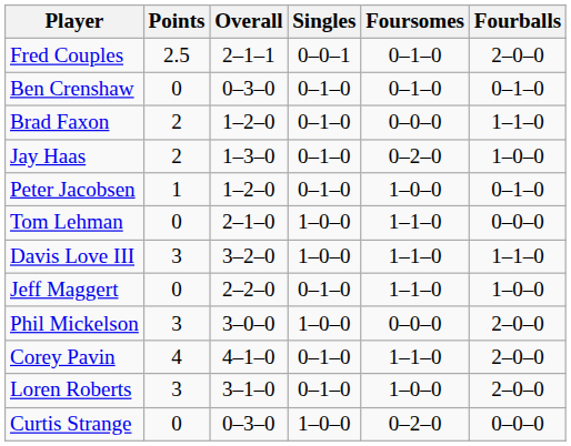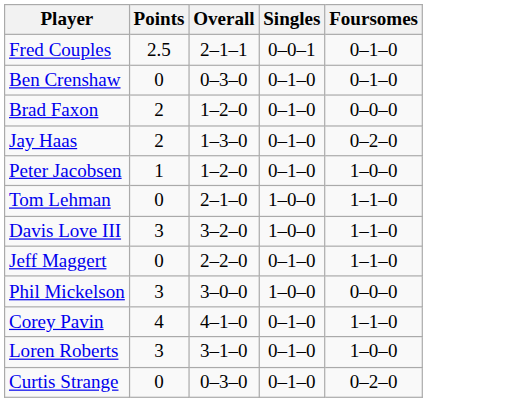 <table class="wikitable sortable" style="text-align:center">
 <tr>
 <th>Player</th>
 <th>Points</th>
 <th>Overall</th>
 <th>Singles</th>
 <th>Foursomes</th>
-<th>Fourballs</th>
 </tr>
 <tr>
 <td align=left><a href='#'>Fred Couples</a></td>
 <td>2.5</td>
 <td>2–1–1</td>
 <td>0–0–1</td>
 <td>0–1–0</td>
-<td>2–0–0</td>
 </tr>
 <tr>
 <td align=left><a href='#'>Ben Crenshaw</a></td>
 <td>0</td>
 <td>0–3–0</td>
-<td>0–1–0</td>
 <td>0–1–0</td>
 <td>0–1–0</td>
 </tr>
 <tr>
 <td align=left><a href='#'>Brad Faxon</a></td>
 <td>2</td>
 <td>1–2–0</td>
 <td>0–1–0</td>
 <td>0–0–0</td>
-<td>1–1–0</td>
 </tr>
 <tr>
 <td align=left><a href='#'>Jay Haas</a></td>
 <td>2</td>
 <td>1–3–0</td>
 <td>0–1–0</td>
 <td>0–2–0</td>
-<td>1–0–0</td>
 </tr>
 <tr>
 <td align=left><a href='#'>Peter Jacobsen</a></td>
 <td>1</td>
 <td>1–2–0</td>
 <td>0–1–0</td>
 <td>1–0–0</td>
-<td>0–1–0</td>
 </tr>
 <tr>
 <td align=left><a href='#'>Tom Lehman</a></td>
 <td>0</td>
 <td>2–1–0</td>
 <td>1–0–0</td>
 <td>1–1–0</td>
-<td>0–0–0</td>
 </tr>
 <tr>
 <td align=left><a href='#'>Davis Love III</a></td>
 <td>3</td>
 <td>3–2–0</td>
 <td>1–0–0</td>
-<td>1–1–0</td>
 <td>1–1–0</td>
 </tr>
 <tr>
 <td align=left><a href='#'>Jeff Maggert</a></td>
 <td>0</td>
 <td>2–2–0</td>
 <td>0–1–0</td>
 <td>1–1–0</td>
-<td>1–0–0</td>
 </tr>
 <tr>
 <td align=left><a href='#'>Phil Mickelson</a></td>
 <td>3</td>
 <td>3–0–0</td>
 <td>1–0–0</td>
 <td>0–0–0</td>
-<td>2–0–0</td>
 </tr>
 <tr>
 <td align=left><a href='#'>Corey Pavin</a></td>
 <td>4</td>
 <td>4–1–0</td>
 <td>0–1–0</td>
 <td>1–1–0</td>
-<td>2–0–0</td>
 </tr>
 <tr>
 <td align=left><a href='#'>Loren Roberts</a></td>
 <td>3</td>
 <td>3–1–0</td>
 <td>0–1–0</td>
 <td>1–0–0</td>
-<td>2–0–0</td>
 </tr>
 <tr>
 <td align=left><a href='#'>Curtis Strange</a></td>
 <td>0</td>
 <td>0–3–0</td>
-<td>1–0–0</td>
+<td>0–1–0</td>
 <td>0–2–0</td>
-<td>0–0–0</td>
 </tr>
 </table>
